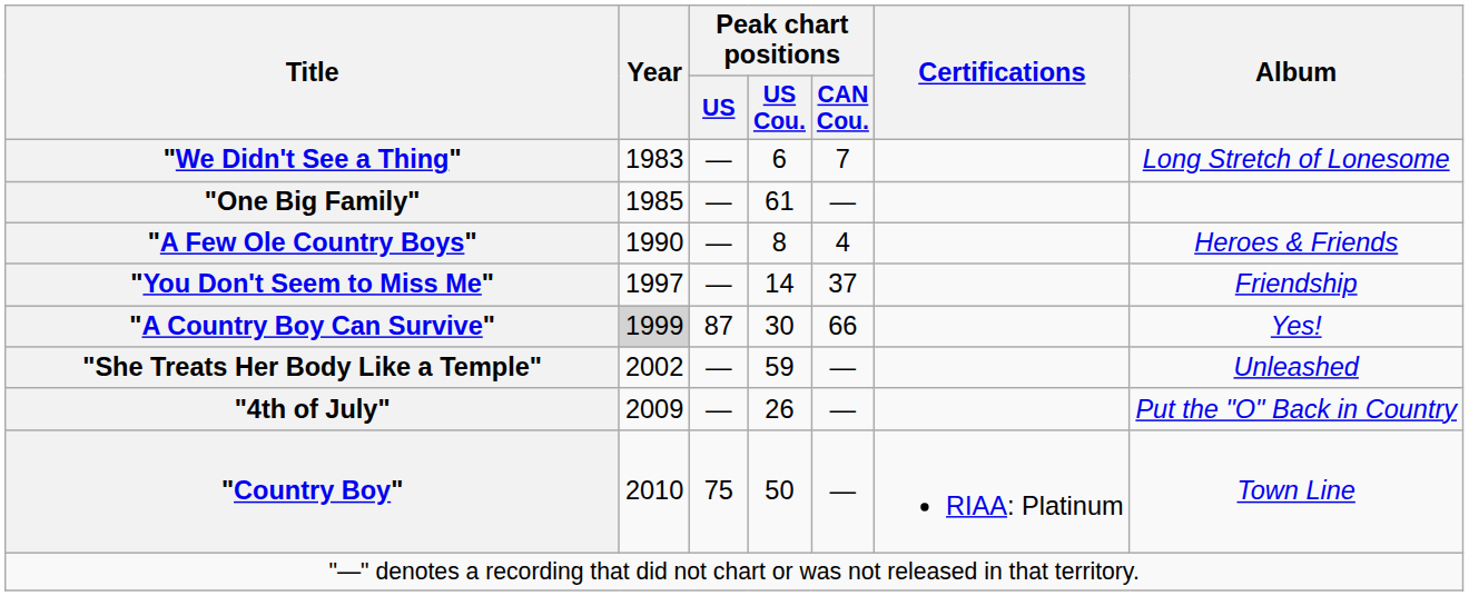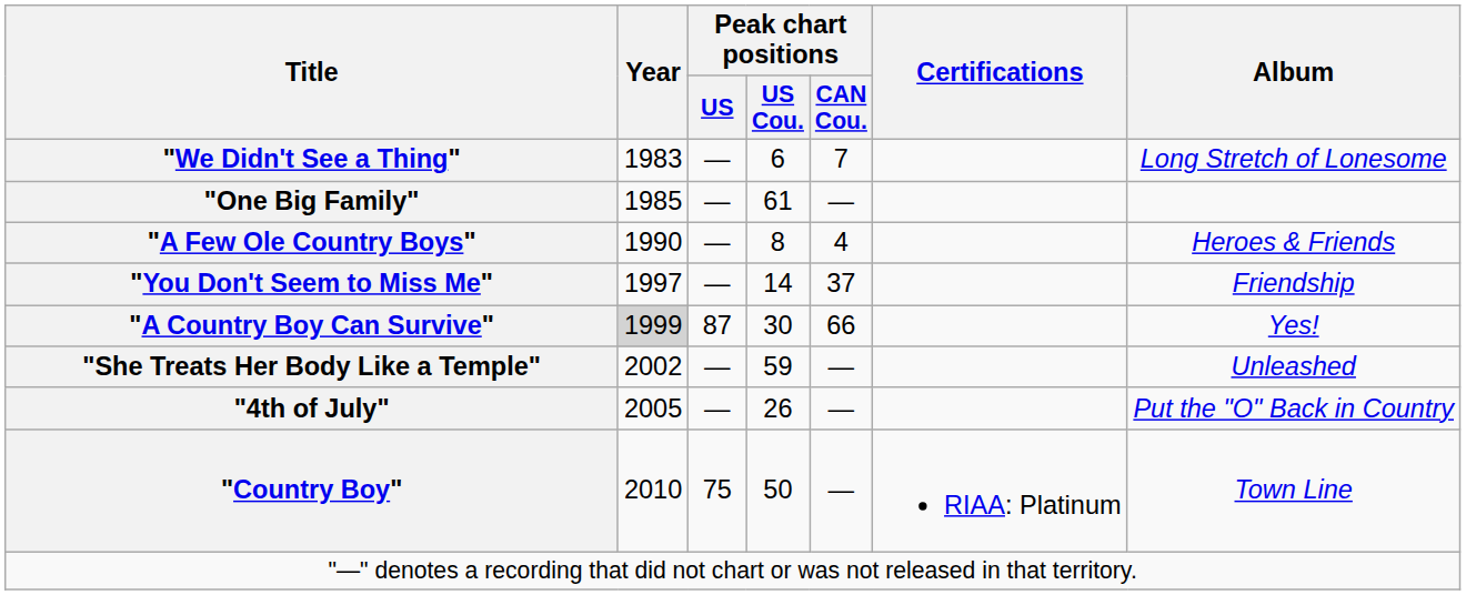 <table class="wikitable plainrowheaders" style="text-align:center;" border="1">
 <tr>
 <th scope="col" rowspan="2" style="width:23em;">Title</th>
 <th scope="col" rowspan="2">Year</th>
 <th scope="col" colspan="3">Peak chart<br>positions</th>
 <th scope="col" rowspan="2"><a href='#'>Certifications</a></th>
 <th scope="col" rowspan="2">Album</th>
 </tr>
 <tr>
 <th scope="col" style="width:2em;font-size:90%;"><a href='#'>US</a><br></th>
 <th scope="col" style="width:2em;font-size:90%;"><a href='#'>US<br>Cou.</a><br></th>
 <th scope="col" style="width:2em;font-size:90%;"><a href='#'>CAN<br>Cou.</a><br></th>
 </tr>
 <tr>
 <th scope="row">"<a href='#'>We Didn't See a Thing</a>"<br></th>
 <td>1983</td>
 <td>—</td>
 <td>6</td>
 <td>7</td>
 <td></td>
 <td><em><a href='#'>Long Stretch of Lonesome</a></em></td>
 </tr>
 <tr>
 <th scope="row">"One Big Family"<br></th>
 <td>1985</td>
 <td>—</td>
 <td>61</td>
 <td>—</td>
 <td></td>
 <td></td>
 </tr>
 <tr>
 <th scope="row">"<a href='#'>A Few Ole Country Boys</a>"<br></th>
 <td>1990</td>
 <td>—</td>
 <td>8</td>
 <td>4</td>
 <td></td>
 <td><em><a href='#'>Heroes & Friends</a></em></td>
 </tr>
 <tr>
 <th scope="row">"<a href='#'>You Don't Seem to Miss Me</a>"<br></th>
 <td>1997</td>
 <td>—</td>
 <td>14</td>
 <td>37</td>
 <td></td>
 <td><em><a href='#'>Friendship</a></em></td>
 </tr>
 <tr>
 <th scope="row">"<a href='#'>A Country Boy Can Survive</a>"<br></th>
 <td style="background: lightgrey;">1999</td>
 <td>87</td>
 <td>30</td>
 <td>66</td>
 <td></td>
 <td><em><a href='#'>Yes!</a></em></td>
 </tr>
 <tr>
 <th scope="row">"She Treats Her Body Like a Temple"<br></th>
 <td>2002</td>
 <td>—</td>
 <td>59</td>
 <td>—</td>
 <td></td>
 <td><em><a href='#'>Unleashed</a></em></td>
 </tr>
 <tr>
 <th scope="row">"4th of July"<br></th>
-<td>2009</td>
+<td>2005</td>
 <td>—</td>
 <td>26</td>
 <td>—</td>
 <td></td>
 <td><em><a href='#'>Put the "O" Back in Country</a></em></td>
 </tr>
 <tr>
 <th scope="row">"<a href='#'>Country Boy</a>"<br></th>
 <td>2010</td>
 <td>75</td>
 <td>50</td>
 <td>—</td>
 <td><br><ul><li><a href='#'>RIAA</a>: Platinum</li></ul></td>
 <td><em><a href='#'>Town Line</a></em></td>
 </tr>
 <tr>
 <td colspan="7" style="font-size:90%">"—" denotes a recording that did not chart or was not released in that territory.</td>
 </tr>
 </table>
